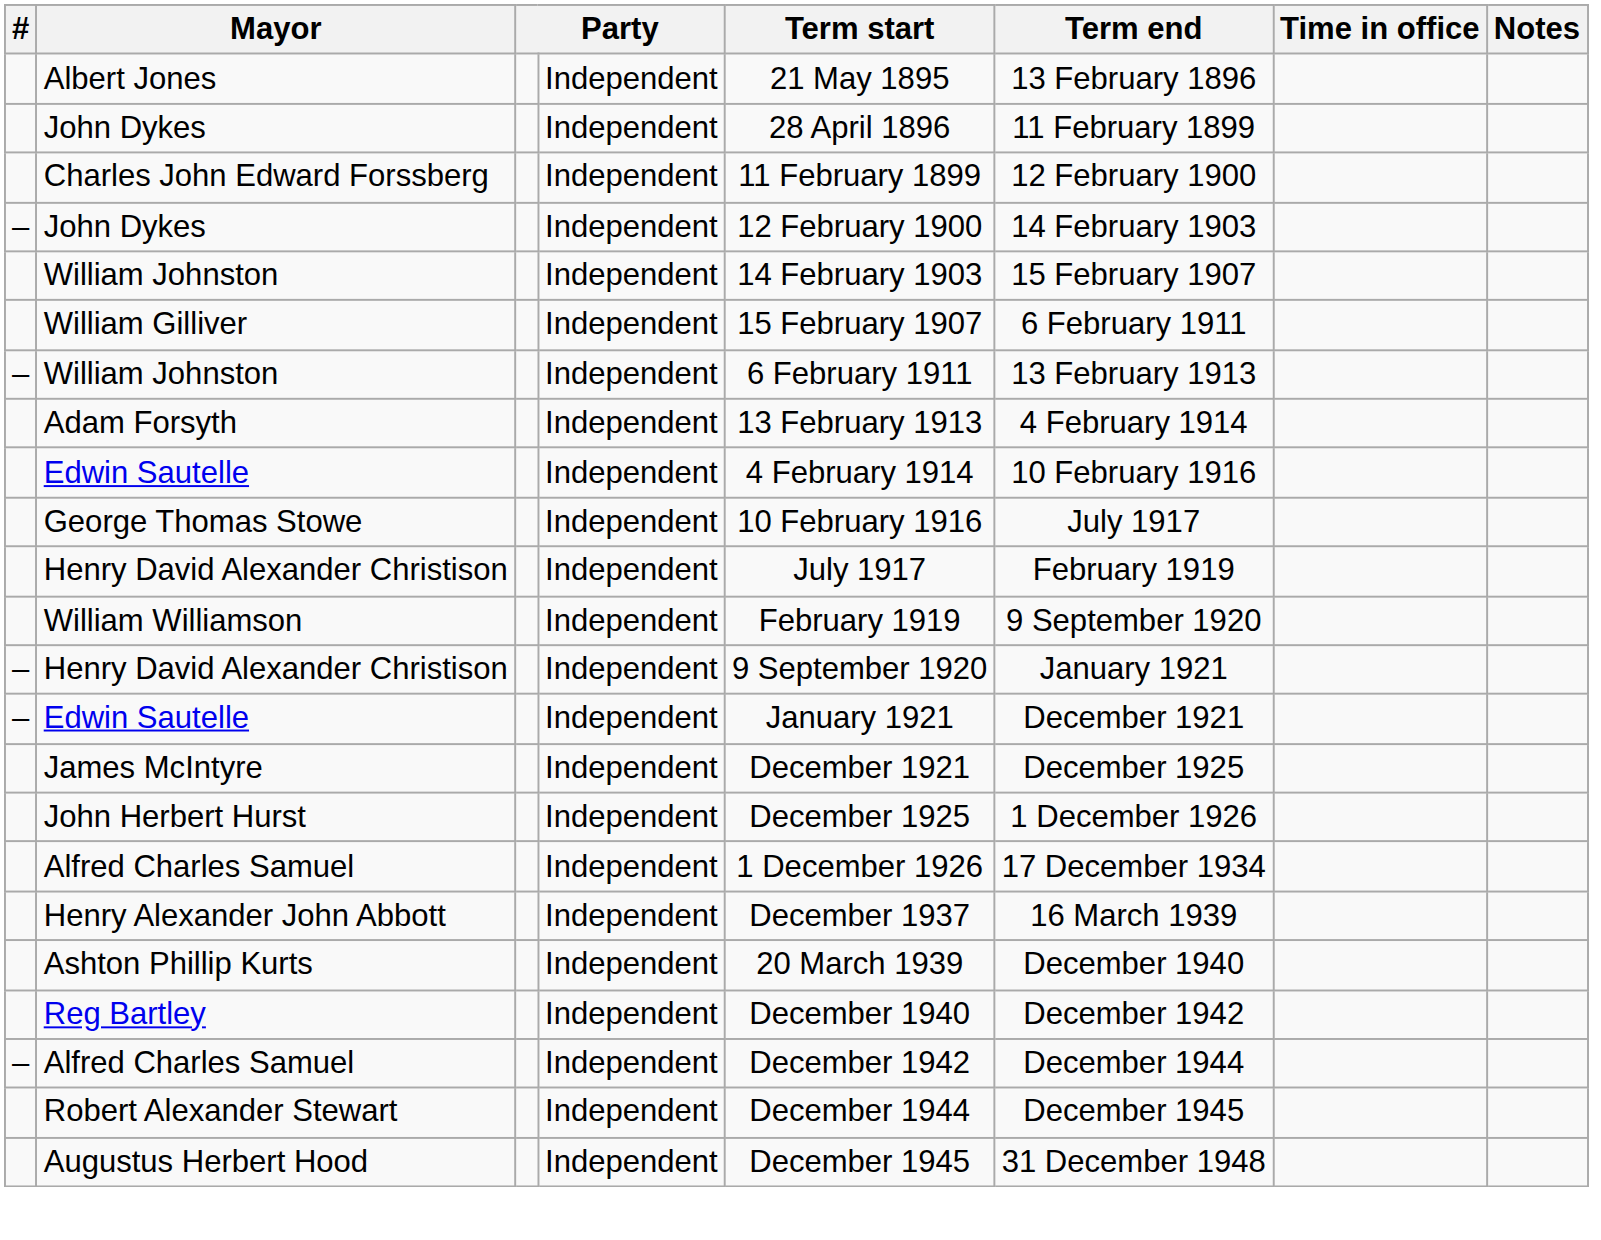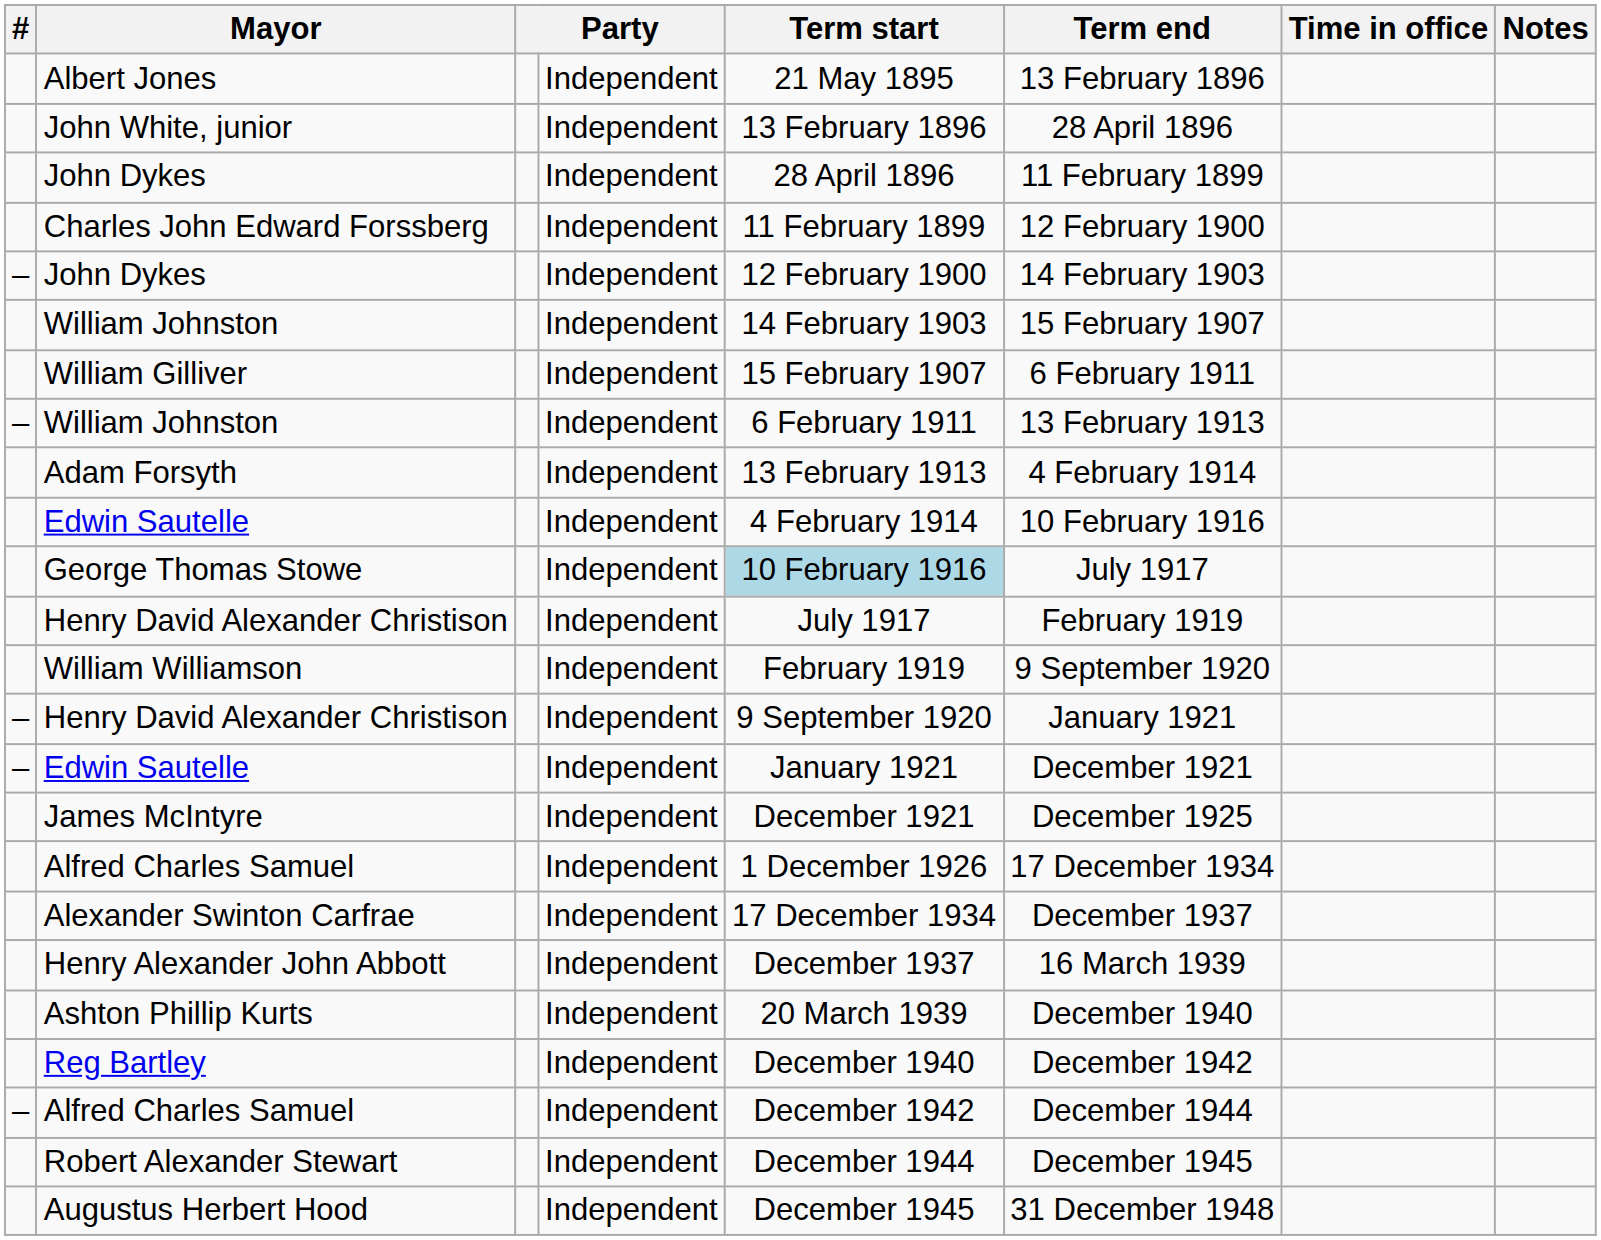 <table class="wikitable sortable">
 <tr>
 <th>#</th>
 <th>Mayor</th>
 <th colspan=2>Party</th>
 <th>Term start</th>
 <th>Term end</th>
 <th>Time in office</th>
 <th>Notes</th>
 </tr>
 <tr>
 <td align=center></td>
 <td>Albert Jones</td>
 <td> </td>
 <td>Independent</td>
 <td align=center>21 May 1895</td>
 <td align=center>13 February 1896</td>
+<td align=right></td>
+<td></td>
+</tr>
+<tr>
+<td align=center></td>
+<td>John White, junior</td>
+<td> </td>
+<td>Independent</td>
+<td align=center>13 February 1896</td>
+<td align=center>28 April 1896</td>
 <td align=right></td>
 <td></td>
 </tr>
 <tr>
 <td align=center></td>
 <td>John Dykes</td>
 <td> </td>
 <td>Independent</td>
 <td align=center>28 April 1896</td>
 <td align=center>11 February 1899</td>
 <td align=right></td>
 <td></td>
 </tr>
 <tr>
 <td align=center></td>
 <td>Charles John Edward Forssberg</td>
 <td> </td>
 <td>Independent</td>
 <td align=center>11 February 1899</td>
 <td align=center>12 February 1900</td>
 <td align=right></td>
 <td></td>
 </tr>
 <tr>
 <td align=center>–</td>
 <td>John Dykes</td>
 <td> </td>
 <td>Independent</td>
 <td align=center>12 February 1900</td>
 <td align=center>14 February 1903</td>
 <td align=right></td>
 <td></td>
 </tr>
 <tr>
 <td align=center></td>
 <td>William Johnston</td>
 <td> </td>
 <td>Independent</td>
 <td align=center>14 February 1903</td>
 <td align=center>15 February 1907</td>
 <td align=right></td>
 <td></td>
 </tr>
 <tr>
 <td align=center></td>
 <td>William Gilliver</td>
 <td> </td>
 <td>Independent</td>
 <td align=center>15 February 1907</td>
 <td align=center>6 February 1911</td>
 <td align=right></td>
 <td></td>
 </tr>
 <tr>
 <td align=center>–</td>
 <td>William Johnston</td>
 <td> </td>
 <td>Independent</td>
 <td align=center>6 February 1911</td>
 <td align=center>13 February 1913</td>
 <td align=right></td>
 <td></td>
 </tr>
 <tr>
 <td align=center></td>
 <td>Adam Forsyth</td>
 <td> </td>
 <td>Independent</td>
 <td align=center>13 February 1913</td>
 <td align=center>4 February 1914</td>
 <td align=right></td>
 <td></td>
 </tr>
 <tr>
 <td align=center></td>
 <td><a href='#'>Edwin Sautelle</a></td>
 <td> </td>
 <td>Independent</td>
 <td align=center>4 February 1914</td>
 <td align=center>10 February 1916</td>
 <td align=right></td>
 <td></td>
 </tr>
 <tr>
 <td align=center></td>
 <td>George Thomas Stowe</td>
 <td> </td>
 <td>Independent</td>
-<td align=center>10 February 1916</td>
+<td align=center style="background: lightblue;">10 February 1916</td>
 <td align=center>July 1917</td>
 <td align=right></td>
 <td></td>
 </tr>
 <tr>
 <td align=center></td>
 <td>Henry David Alexander Christison</td>
 <td> </td>
 <td>Independent</td>
 <td align=center>July 1917</td>
 <td align=center>February 1919</td>
 <td align=right></td>
 <td></td>
 </tr>
 <tr>
 <td align=center></td>
 <td>William Williamson</td>
 <td> </td>
 <td>Independent</td>
 <td align=center>February 1919</td>
 <td align=center>9 September 1920</td>
 <td align=right></td>
 <td></td>
 </tr>
 <tr>
 <td align=center>–</td>
 <td>Henry David Alexander Christison</td>
 <td> </td>
 <td>Independent</td>
 <td align=center>9 September 1920</td>
 <td align=center>January 1921</td>
 <td align=right></td>
 <td></td>
 </tr>
 <tr>
 <td align=center>–</td>
 <td><a href='#'>Edwin Sautelle</a></td>
 <td> </td>
 <td>Independent</td>
 <td align=center>January 1921</td>
 <td align=center>December 1921</td>
 <td align=right></td>
 <td></td>
 </tr>
 <tr>
 <td align=center></td>
 <td>James McIntyre</td>
 <td> </td>
 <td>Independent</td>
 <td align=center>December 1921</td>
 <td align=center>December 1925</td>
 <td align=right></td>
 <td></td>
 </tr>
 <tr>
 <td align=center></td>
-<td>John Herbert Hurst</td>
+<td>Alfred Charles Samuel</td>
 <td> </td>
 <td>Independent</td>
-<td align=center>December 1925</td>
 <td align=center>1 December 1926</td>
+<td align=center>17 December 1934</td>
 <td align=right></td>
 <td></td>
 </tr>
 <tr>
 <td align=center></td>
-<td>Alfred Charles Samuel</td>
+<td>Alexander Swinton Carfrae</td>
 <td> </td>
 <td>Independent</td>
-<td align=center>1 December 1926</td>
 <td align=center>17 December 1934</td>
+<td align=center>December 1937</td>
 <td align=right></td>
 <td></td>
 </tr>
 <tr>
 <td align=center></td>
 <td>Henry Alexander John Abbott</td>
 <td> </td>
 <td>Independent</td>
 <td align=center>December 1937</td>
 <td align=center>16 March 1939</td>
 <td align=right></td>
 <td></td>
 </tr>
 <tr>
 <td align=center></td>
 <td>Ashton Phillip Kurts</td>
 <td> </td>
 <td>Independent</td>
 <td align=center>20 March 1939</td>
 <td align=center>December 1940</td>
 <td align=right></td>
 <td></td>
 </tr>
 <tr>
 <td align=center></td>
 <td><a href='#'>Reg Bartley</a></td>
 <td> </td>
 <td>Independent</td>
 <td align=center>December 1940</td>
 <td align=center>December 1942</td>
 <td align=right></td>
 <td></td>
 </tr>
 <tr>
 <td align=center>–</td>
 <td>Alfred Charles Samuel</td>
 <td> </td>
 <td>Independent</td>
 <td align=center>December 1942</td>
 <td align=center>December 1944</td>
 <td align=right></td>
 <td></td>
 </tr>
 <tr>
 <td align=center></td>
 <td>Robert Alexander Stewart</td>
 <td> </td>
 <td>Independent</td>
 <td align=center>December 1944</td>
 <td align=center>December 1945</td>
 <td align=right></td>
 <td></td>
 </tr>
 <tr>
 <td align=center></td>
 <td>Augustus Herbert Hood</td>
 <td> </td>
 <td>Independent</td>
 <td align=center>December 1945</td>
 <td align=center>31 December 1948</td>
 <td align=right></td>
 <td></td>
 </tr>
 </table>
